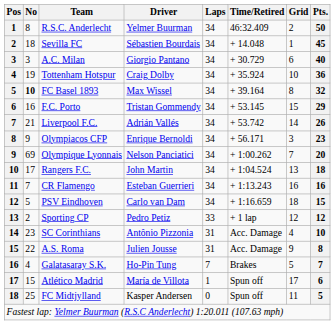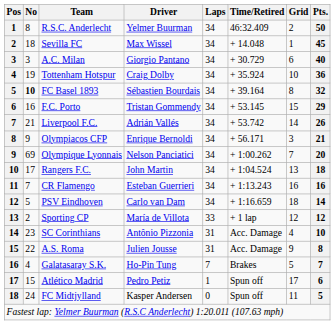 <table class="wikitable" style="font-size: 95%">
 <tr>
 <th>Pos</th>
 <th>No</th>
 <th>Team</th>
 <th>Driver</th>
 <th>Laps</th>
 <th>Time/Retired</th>
 <th>Grid</th>
 <th>Pts.</th>
 </tr>
 <tr>
 <th>1</th>
 <td>8</td>
 <td> <a href='#'>R.S.C. Anderlecht</a></td>
 <td> <a href='#'>Yelmer Buurman</a></td>
 <td>34</td>
 <td>46:32.409</td>
 <td>2</td>
 <th>50</th>
 </tr>
 <tr>
 <th>2</th>
 <td>18</td>
 <td> <a href='#'>Sevilla FC</a></td>
-<td> <a href='#'>Sébastien Bourdais</a></td>
+<td> <a href='#'>Max Wissel</a></td>
 <td>34</td>
 <td>+ 14.048</td>
 <td>1</td>
 <th>45</th>
 </tr>
 <tr>
 <th>3</th>
 <td>3</td>
 <td> <a href='#'>A.C. Milan</a></td>
 <td> <a href='#'>Giorgio Pantano</a></td>
 <td>34</td>
 <td>+ 30.729</td>
 <td>6</td>
 <th>40</th>
 </tr>
 <tr>
 <th>4</th>
 <td>19</td>
 <td> <a href='#'>Tottenham Hotspur</a></td>
 <td> <a href='#'>Craig Dolby</a></td>
 <td>34</td>
 <td>+ 35.924</td>
 <td>10</td>
 <th>36</th>
 </tr>
 <tr>
 <th>5</th>
 <td><strong>10</strong></td>
 <td> <a href='#'>FC Basel 1893</a></td>
-<td> <a href='#'>Max Wissel</a></td>
+<td> <a href='#'>Sébastien Bourdais</a></td>
 <td>34</td>
 <td>+ 39.164</td>
 <td>8</td>
 <th>32</th>
 </tr>
 <tr>
 <th>6</th>
 <td>16</td>
 <td> <a href='#'>F.C. Porto</a></td>
 <td> <a href='#'>Tristan Gommendy</a></td>
 <td>34</td>
 <td>+ 53.145</td>
 <td>15</td>
 <th>29</th>
 </tr>
 <tr>
 <th>7</th>
 <td>21</td>
 <td> <a href='#'>Liverpool F.C.</a></td>
 <td> <a href='#'>Adrián Vallés</a></td>
 <td>34</td>
 <td>+ 53.742</td>
 <td>14</td>
 <th>26</th>
 </tr>
 <tr>
 <th>8</th>
 <td>9</td>
 <td> <a href='#'>Olympiacos CFP</a></td>
 <td> <a href='#'>Enrique Bernoldi</a></td>
 <td>34</td>
 <td>+ 56.171</td>
 <td>3</td>
-<th>23</th>
+<th>21</th>
 </tr>
 <tr>
 <th>9</th>
 <td>69</td>
 <td> <a href='#'>Olympique Lyonnais</a></td>
 <td> <a href='#'>Nelson Panciatici</a></td>
 <td>34</td>
 <td>+ 1:00.262</td>
 <td>7</td>
 <th>20</th>
 </tr>
 <tr>
 <th>10</th>
 <td>17</td>
 <td> <a href='#'>Rangers F.C.</a></td>
 <td> <a href='#'>John Martin</a></td>
 <td>34</td>
 <td>+ 1:04.524</td>
 <td>13</td>
 <th>18</th>
 </tr>
 <tr>
 <th>11</th>
 <td>7</td>
 <td> <a href='#'>CR Flamengo</a></td>
 <td> <a href='#'>Esteban Guerrieri</a></td>
 <td>34</td>
 <td>+ 1:13.243</td>
 <td>16</td>
 <th>16</th>
 </tr>
 <tr>
 <th>12</th>
 <td>5</td>
 <td> <a href='#'>PSV Eindhoven</a></td>
 <td> <a href='#'>Carlo van Dam</a></td>
 <td>34</td>
 <td>+ 1:16.659</td>
 <td>18</td>
-<th>15</th>
+<th>14</th>
 </tr>
 <tr>
 <th>13</th>
 <td>2</td>
 <td> <a href='#'>Sporting CP</a></td>
-<td> <a href='#'>Pedro Petiz</a></td>
+<td> <a href='#'>María de Villota</a></td>
 <td>33</td>
 <td>+ 1 lap</td>
 <td>12</td>
 <th>12</th>
 </tr>
 <tr>
 <th>14</th>
 <td>23</td>
 <td> <a href='#'>SC Corinthians</a></td>
 <td> <a href='#'>Antônio Pizzonia</a></td>
 <td>31</td>
 <td>Acc. Damage</td>
 <td>4</td>
 <th>10</th>
 </tr>
 <tr>
 <th>15</th>
 <td>22</td>
 <td> <a href='#'>A.S. Roma</a></td>
 <td> <a href='#'>Julien Jousse</a></td>
 <td>31</td>
 <td>Acc. Damage</td>
 <td>9</td>
 <th>8</th>
 </tr>
 <tr>
 <th>16</th>
 <td>4</td>
 <td> <a href='#'>Galatasaray S.K.</a></td>
 <td> <a href='#'>Ho-Pin Tung</a></td>
 <td>7</td>
 <td>Brakes</td>
 <td>5</td>
 <th>7</th>
 </tr>
 <tr>
 <th>17</th>
 <td>15</td>
 <td> <a href='#'>Atlético Madrid</a></td>
-<td> <a href='#'>María de Villota</a></td>
+<td> <a href='#'>Pedro Petiz</a></td>
 <td>1</td>
 <td>Spun off</td>
 <td>17</td>
 <th>6</th>
 </tr>
 <tr>
 <th>18</th>
-<td>25</td>
+<td>24</td>
 <td> <a href='#'>FC Midtjylland</a></td>
 <td> Kasper Andersen</td>
 <td>0</td>
 <td>Spun off</td>
 <td>11</td>
 <th>5</th>
 </tr>
 <tr>
 <td colspan=8><em>Fastest lap: <a href='#'>Yelmer Buurman</a> (<a href='#'>R.S.C Anderlecht</a>) 1:20.011 (107.63 mph)</em></td>
 </tr>
 </table>
